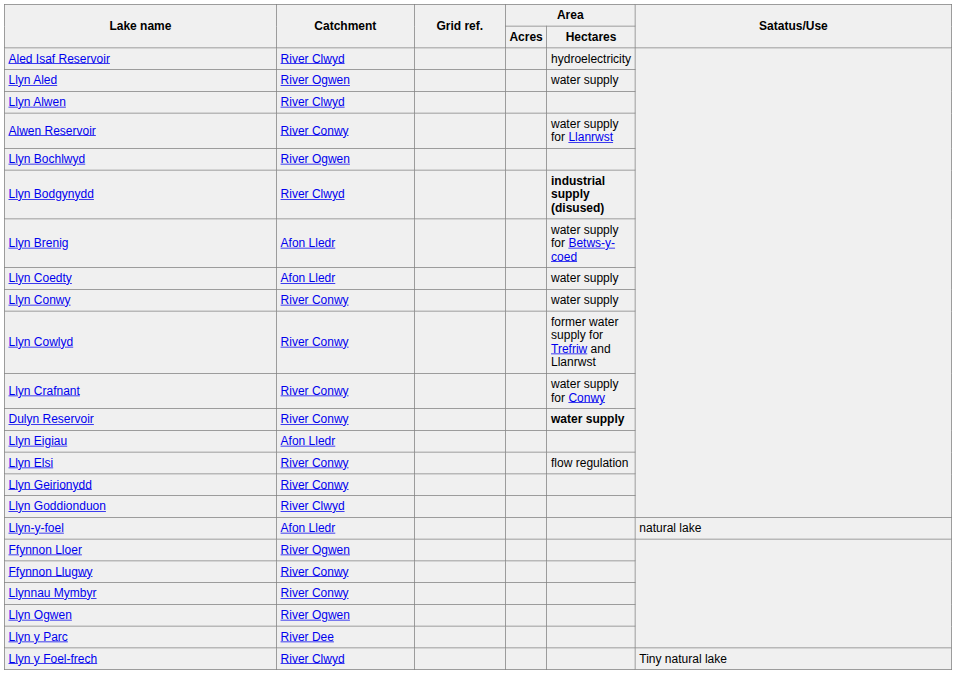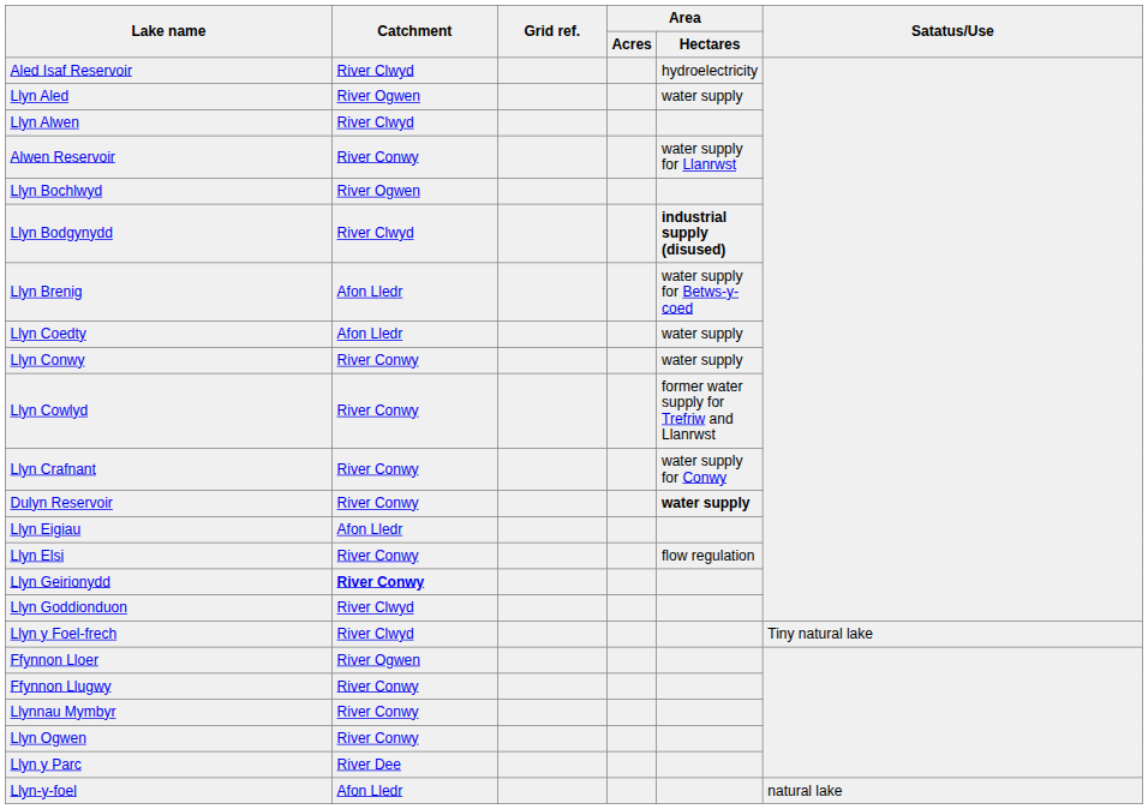 <table border=1 cellspacing=0 cellpadding=5 style="border-collapse: collapse; background:#f0f0f0;" class="sortable">
 <tr>
 <th rowspan=2 width=30%>Lake name</th>
 <th rowspan=2 width=15%>Catchment</th>
 <th rowspan=2 width=10%>Grid ref.</th>
 <th colspan=2 width=10%>Area</th>
 <th rowspan=2 width=35%>Satatus/Use</th>
 </tr>
 <tr>
 <th>Acres</th>
 <th>Hectares</th>
 </tr>
 <tr>
 <td><a href='#'>Aled Isaf Reservoir</a></td>
 <td><a href='#'>River Clwyd</a></td>
 <td></td>
 <td></td>
 <td>hydroelectricity</td>
 </tr>
 <tr>
 <td><a href='#'>Llyn Aled</a></td>
 <td><a href='#'>River Ogwen</a></td>
 <td></td>
 <td></td>
 <td>water supply</td>
 </tr>
 <tr>
 <td><a href='#'>Llyn Alwen</a></td>
 <td><a href='#'>River Clwyd</a></td>
 <td></td>
 <td></td>
 <td></td>
 </tr>
 <tr>
 <td><a href='#'>Alwen Reservoir</a></td>
 <td><a href='#'>River Conwy</a></td>
 <td></td>
 <td></td>
 <td>water supply for <a href='#'>Llanrwst</a></td>
 </tr>
 <tr>
 <td><a href='#'>Llyn Bochlwyd</a></td>
 <td><a href='#'>River Ogwen</a></td>
 <td></td>
 <td></td>
 <td></td>
 </tr>
 <tr>
 <td><a href='#'>Llyn Bodgynydd</a></td>
 <td><a href='#'>River Clwyd</a></td>
 <td></td>
 <td></td>
 <td><strong>industrial supply (disused)</strong></td>
 </tr>
 <tr>
 <td><a href='#'>Llyn Brenig</a></td>
 <td><a href='#'>Afon Lledr</a></td>
 <td></td>
 <td></td>
 <td>water supply for <a href='#'>Betws-y-coed</a></td>
 </tr>
 <tr>
 <td><a href='#'>Llyn Coedty</a></td>
 <td><a href='#'>Afon Lledr</a></td>
 <td></td>
 <td></td>
 <td>water supply</td>
 </tr>
 <tr ->
 <td><a href='#'>Llyn Conwy</a></td>
 <td><a href='#'>River Conwy</a></td>
 <td></td>
 <td></td>
 <td>water supply</td>
 </tr>
 <tr>
 <td><a href='#'>Llyn Cowlyd</a></td>
 <td><a href='#'>River Conwy</a></td>
 <td></td>
 <td></td>
 <td>former water supply for <a href='#'>Trefriw</a> and Llanrwst</td>
 </tr>
 <tr>
 <td><a href='#'>Llyn Crafnant</a></td>
 <td><a href='#'>River Conwy</a></td>
 <td></td>
 <td></td>
 <td>water supply for <a href='#'>Conwy</a></td>
 </tr>
 <tr>
 <td><a href='#'>Dulyn Reservoir</a></td>
 <td><a href='#'>River Conwy</a></td>
 <td></td>
 <td></td>
 <td><strong>water supply</strong></td>
 </tr>
 <tr>
 <td><a href='#'>Llyn Eigiau</a></td>
 <td><a href='#'>Afon Lledr</a></td>
 <td></td>
 <td></td>
 <td></td>
 </tr>
 <tr>
 <td><a href='#'>Llyn Elsi</a></td>
 <td><a href='#'>River Conwy</a></td>
 <td></td>
 <td></td>
 <td>flow regulation</td>
 </tr>
 <tr>
 <td><a href='#'>Llyn Geirionydd</a></td>
-<td><a href='#'>River Conwy</a></td>
+<td><strong><a href='#'>River Conwy</a></strong></td>
 <td></td>
 <td></td>
 <td></td>
 </tr>
 <tr>
 <td><a href='#'>Llyn Goddionduon</a></td>
 <td><a href='#'>River Clwyd</a></td>
 <td></td>
 <td></td>
 <td></td>
 </tr>
 <tr>
-<td><a href='#'>Llyn-y-foel</a></td>
-<td><a href='#'>Afon Lledr</a></td>
+<td><a href='#'>Llyn y Foel-frech</a></td>
+<td><a href='#'>River Clwyd</a></td>
 <td></td>
 <td></td>
 <td></td>
-<td>natural lake</td>
+<td>Tiny natural lake</td>
 </tr>
 <tr>
 <td><a href='#'>Ffynnon Lloer</a></td>
 <td><a href='#'>River Ogwen</a></td>
 <td></td>
 <td></td>
 <td></td>
 </tr>
 <tr>
 <td><a href='#'>Ffynnon Llugwy</a></td>
 <td><a href='#'>River Conwy</a></td>
 <td></td>
 <td></td>
 <td></td>
 </tr>
 <tr>
 <td><a href='#'>Llynnau Mymbyr</a></td>
 <td><a href='#'>River Conwy</a></td>
 <td></td>
 <td></td>
 <td></td>
 </tr>
 <tr>
 <td><a href='#'>Llyn Ogwen</a></td>
-<td><a href='#'>River Ogwen</a></td>
+<td><a href='#'>River Conwy</a></td>
 <td></td>
 <td></td>
 <td></td>
 </tr>
 <tr>
 <td><a href='#'>Llyn y Parc</a></td>
 <td><a href='#'>River Dee</a></td>
 <td></td>
 <td></td>
 <td></td>
 </tr>
 <tr>
-<td><a href='#'>Llyn y Foel-frech</a></td>
-<td><a href='#'>River Clwyd</a></td>
+<td><a href='#'>Llyn-y-foel</a></td>
+<td><a href='#'>Afon Lledr</a></td>
 <td></td>
 <td></td>
 <td></td>
-<td>Tiny natural lake</td>
+<td>natural lake</td>
 </tr>
 </table>
